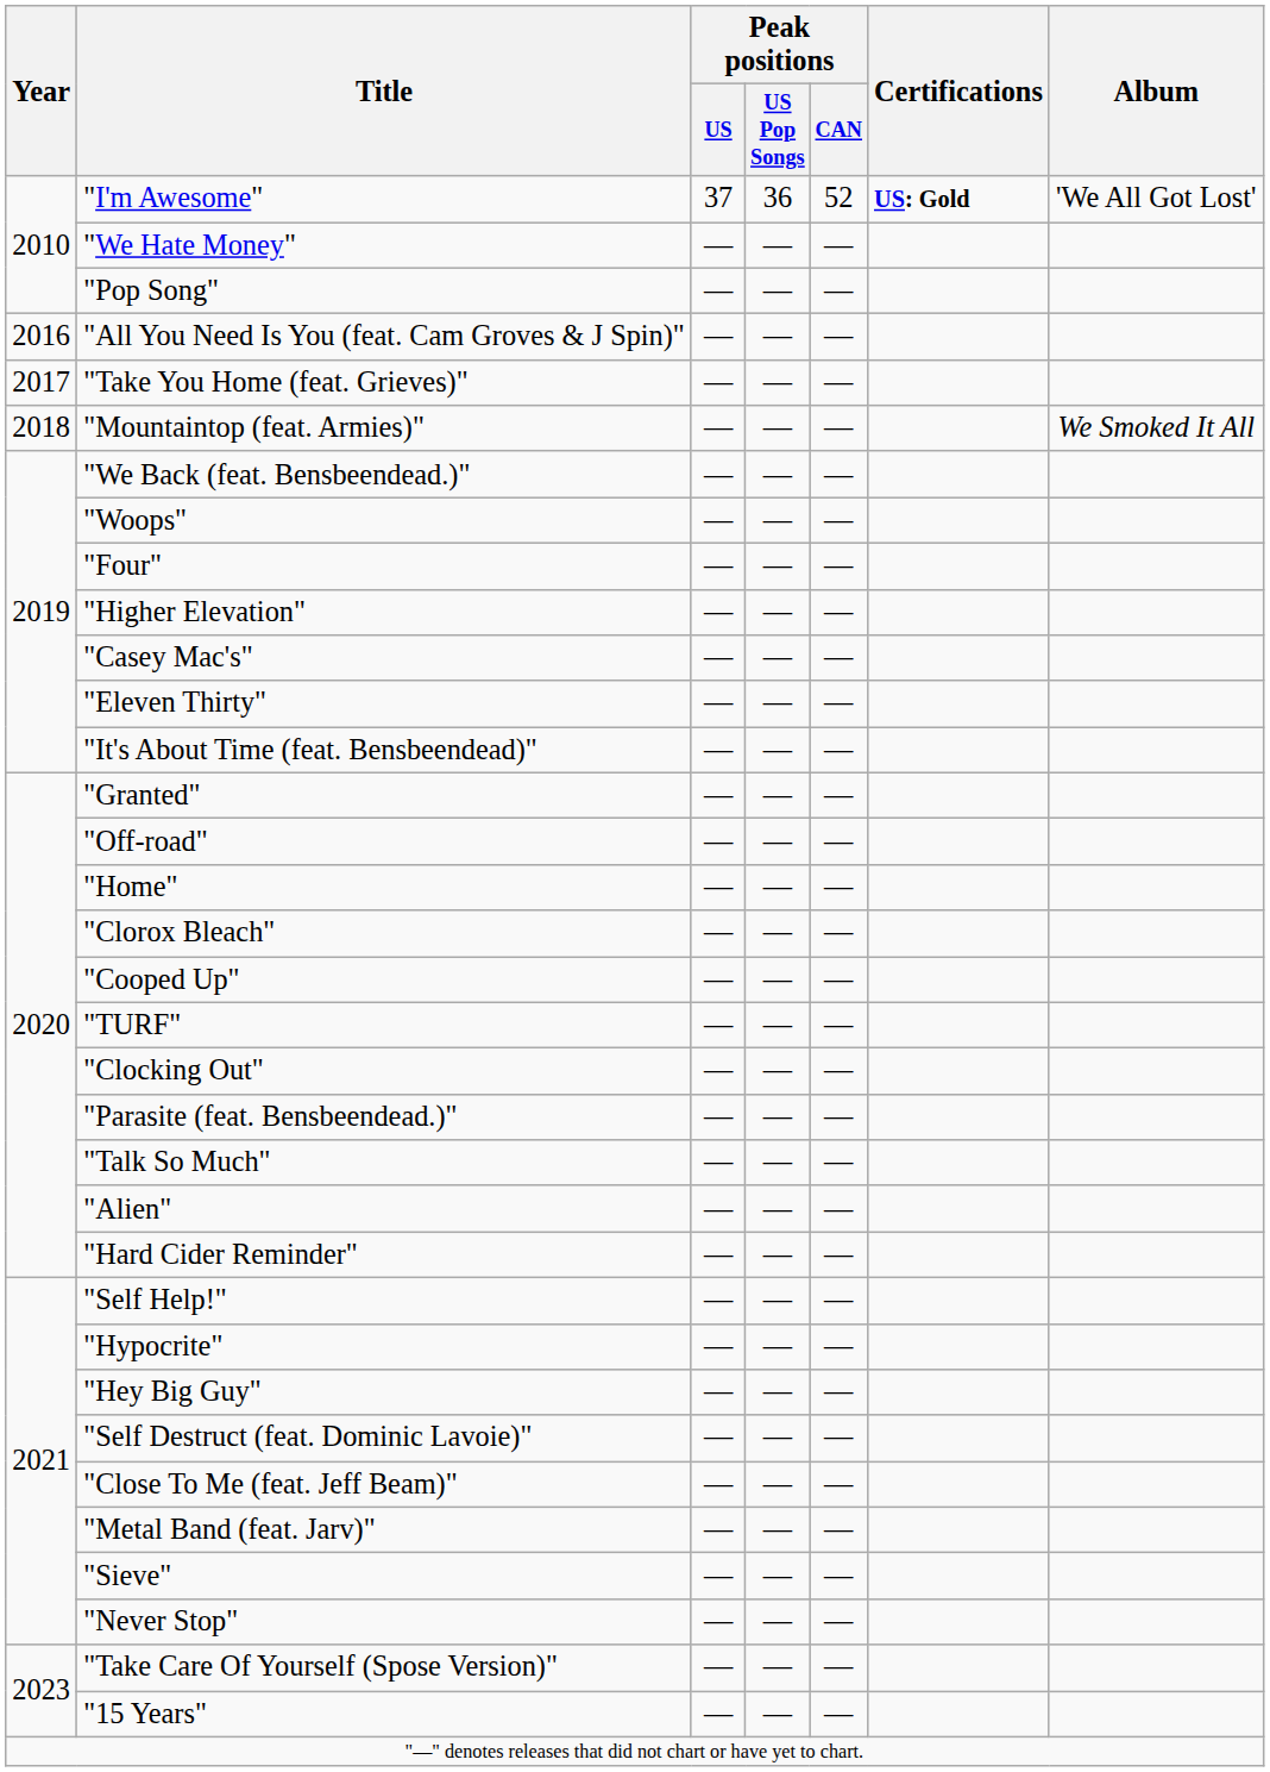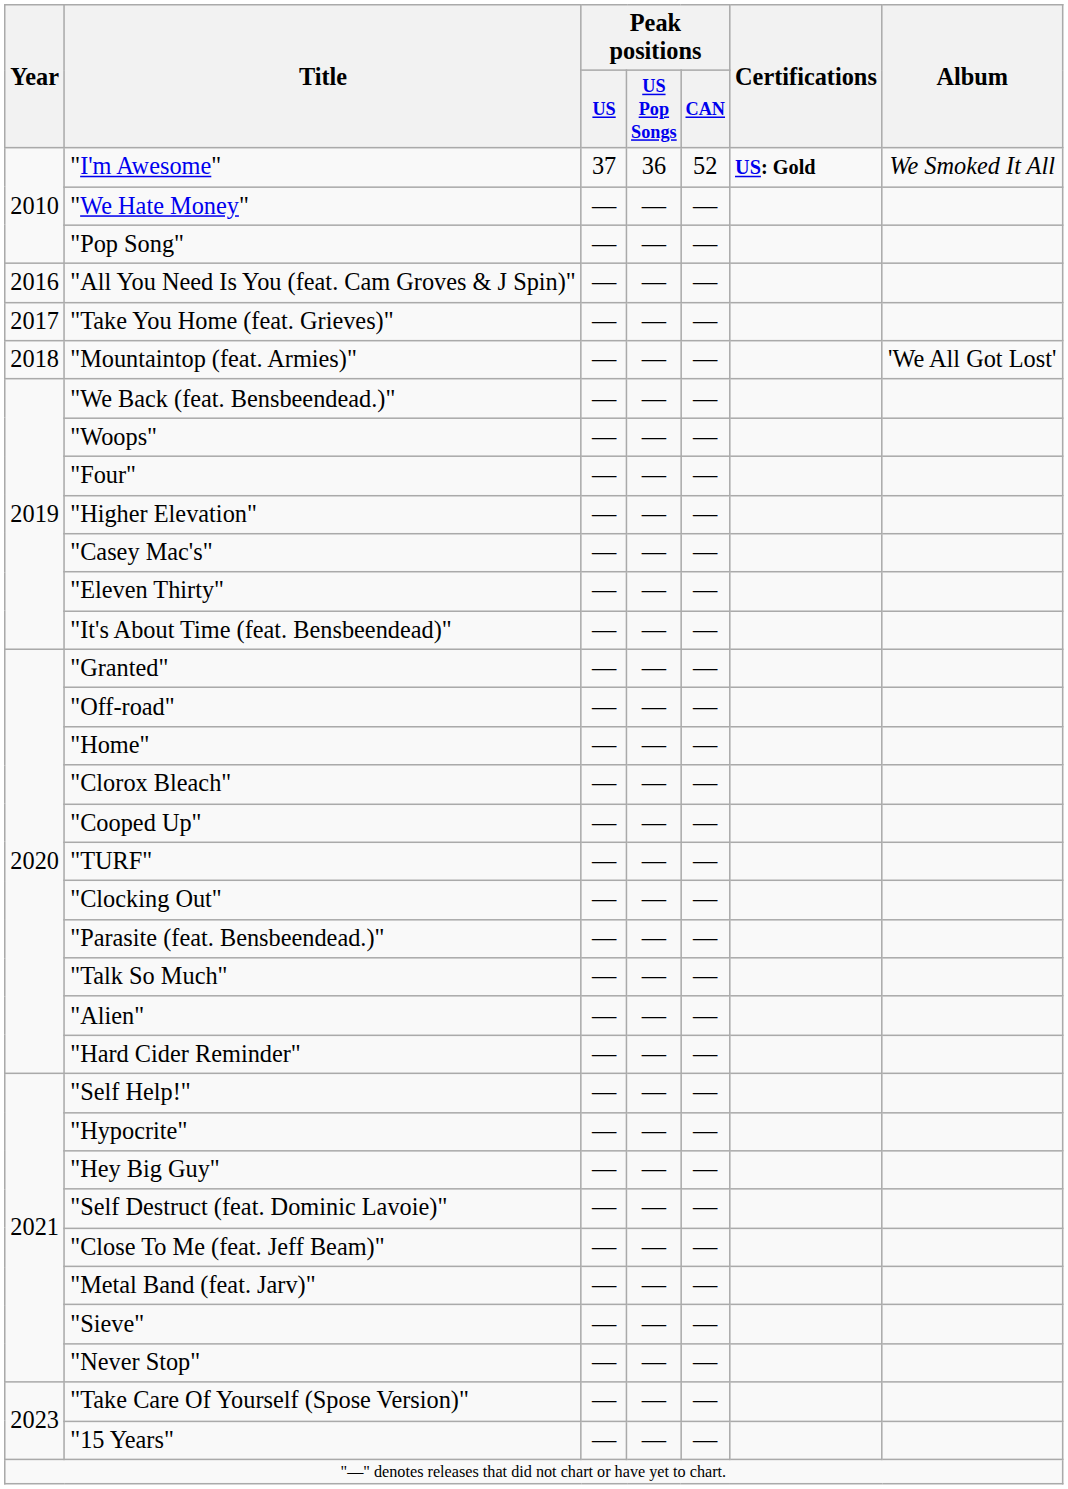 <table class="wikitable">
 <tr>
 <th rowspan="2">Year</th>
 <th rowspan="2">Title</th>
 <th colspan="3">Peak positions</th>
 <th rowspan="2">Certifications</th>
 <th rowspan="2">Album</th>
 </tr>
 <tr>
 <th style="width:2em;font-size:75%"><a href='#'>US</a></th>
 <th style="width:2em;font-size:75%"><a href='#'>US Pop Songs</a></th>
 <th style="width:2em;font-size:75%"><a href='#'>CAN</a></th>
 </tr>
 <tr>
 <td rowspan="3">2010</td>
 <td>"<a href='#'>I'm Awesome</a>"</td>
 <td style="text-align:center;">37</td>
 <td style="text-align:center;">36</td>
 <td style="text-align:center;">52</td>
 <td align="left"><strong><small><a href='#'>US</a>: Gold</small></strong></td>
-<td style="text-align:center;">'We All Got Lost'</td>
+<td style="text-align:center;"><em>We Smoked It All</em></td>
 </tr>
 <tr>
 <td>"<a href='#'>We Hate Money</a>"</td>
 <td style="text-align:center;">—</td>
 <td style="text-align:center;">—</td>
 <td style="text-align:center;">—</td>
 <td align="left"></td>
 <td style="text-align:center;"></td>
 </tr>
 <tr>
 <td>"Pop Song"</td>
 <td style="text-align:center;">—</td>
 <td style="text-align:center;">—</td>
 <td style="text-align:center;">—</td>
 <td align="left"></td>
 <td style="text-align:center;"></td>
 </tr>
 <tr>
 <td>2016</td>
 <td>"All You Need Is You (feat. Cam Groves & J Spin)"</td>
 <td style="text-align:center;">—</td>
 <td style="text-align:center;">—</td>
 <td style="text-align:center;">—</td>
 <td align="left"></td>
 <td style="text-align:center;"></td>
 </tr>
 <tr>
 <td>2017</td>
 <td>"Take You Home (feat. Grieves)"</td>
 <td style="text-align:center;">—</td>
 <td style="text-align:center;">—</td>
 <td style="text-align:center;">—</td>
 <td align="left"></td>
 <td style="text-align:center;"></td>
 </tr>
 <tr>
 <td>2018</td>
 <td>"Mountaintop (feat. Armies)"</td>
 <td style="text-align:center;">—</td>
 <td style="text-align:center;">—</td>
 <td style="text-align:center;">—</td>
 <td align="left"></td>
-<td style="text-align:center;"><em>We Smoked It All</em></td>
+<td style="text-align:center;">'We All Got Lost'</td>
 </tr>
 <tr>
 <td rowspan="7">2019</td>
 <td>"We Back (feat. Bensbeendead.)"</td>
 <td style="text-align:center;">—</td>
 <td style="text-align:center;">—</td>
 <td style="text-align:center;">—</td>
 <td align="left"></td>
 <td style="text-align:center;"></td>
 </tr>
 <tr>
 <td>"Woops"</td>
 <td style="text-align:center;">—</td>
 <td style="text-align:center;">—</td>
 <td style="text-align:center;">—</td>
 <td align="left"></td>
 <td style="text-align:center;"></td>
 </tr>
 <tr>
 <td>"Four"</td>
 <td style="text-align:center;">—</td>
 <td style="text-align:center;">—</td>
 <td style="text-align:center;">—</td>
 <td align="left"></td>
 <td style="text-align:center;"></td>
 </tr>
 <tr>
 <td>"Higher Elevation"</td>
 <td style="text-align:center;">—</td>
 <td style="text-align:center;">—</td>
 <td style="text-align:center;">—</td>
 <td align="left"></td>
 <td style="text-align:center;"></td>
 </tr>
 <tr>
 <td>"Casey Mac's"</td>
 <td style="text-align:center;">—</td>
 <td style="text-align:center;">—</td>
 <td style="text-align:center;">—</td>
 <td align="left"></td>
 <td style="text-align:center;"></td>
 </tr>
 <tr>
 <td>"Eleven Thirty"</td>
 <td style="text-align:center;">—</td>
 <td style="text-align:center;">—</td>
 <td style="text-align:center;">—</td>
 <td align="left"></td>
 <td style="text-align:center;"></td>
 </tr>
 <tr>
 <td>"It's About Time (feat. Bensbeendead)"</td>
 <td style="text-align:center;">—</td>
 <td style="text-align:center;">—</td>
 <td style="text-align:center;">—</td>
 <td align="left"></td>
 <td style="text-align:center;"></td>
 </tr>
 <tr>
 <td rowspan="11">2020</td>
 <td>"Granted"</td>
 <td style="text-align:center;">—</td>
 <td style="text-align:center;">—</td>
 <td style="text-align:center;">—</td>
 <td align="left"></td>
 <td style="text-align:center;"></td>
 </tr>
 <tr>
 <td>"Off-road"</td>
 <td style="text-align:center;">—</td>
 <td style="text-align:center;">—</td>
 <td style="text-align:center;">—</td>
 <td align="left"></td>
 <td style="text-align:center;"></td>
 </tr>
 <tr>
 <td>"Home"</td>
 <td style="text-align:center;">—</td>
 <td style="text-align:center;">—</td>
 <td style="text-align:center;">—</td>
 <td align="left"></td>
 <td style="text-align:center;"></td>
 </tr>
 <tr>
 <td>"Clorox Bleach"</td>
 <td style="text-align:center;">—</td>
 <td style="text-align:center;">—</td>
 <td style="text-align:center;">—</td>
 <td align="left"></td>
 <td style="text-align:center;"></td>
 </tr>
 <tr>
 <td>"Cooped Up"</td>
 <td style="text-align:center;">—</td>
 <td style="text-align:center;">—</td>
 <td style="text-align:center;">—</td>
 <td align="left"></td>
 <td style="text-align:center;"></td>
 </tr>
 <tr>
 <td>"TURF"</td>
 <td style="text-align:center;">—</td>
 <td style="text-align:center;">—</td>
 <td style="text-align:center;">—</td>
 <td align="left"></td>
 <td style="text-align:center;"></td>
 </tr>
 <tr>
 <td>"Clocking Out"</td>
 <td style="text-align:center;">—</td>
 <td style="text-align:center;">—</td>
 <td style="text-align:center;">—</td>
 <td align="left"></td>
 <td style="text-align:center;"></td>
 </tr>
 <tr>
 <td>"Parasite (feat. Bensbeendead.)"</td>
 <td style="text-align:center;">—</td>
 <td style="text-align:center;">—</td>
 <td style="text-align:center;">—</td>
 <td align="left"></td>
 <td style="text-align:center;"></td>
 </tr>
 <tr>
 <td>"Talk So Much"</td>
 <td style="text-align:center;">—</td>
 <td style="text-align:center;">—</td>
 <td style="text-align:center;">—</td>
 <td align="left"></td>
 <td style="text-align:center;"></td>
 </tr>
 <tr>
 <td>"Alien"</td>
 <td style="text-align:center;">—</td>
 <td style="text-align:center;">—</td>
 <td style="text-align:center;">—</td>
 <td align="left"></td>
 <td style="text-align:center;"></td>
 </tr>
 <tr>
 <td>"Hard Cider Reminder"</td>
 <td style="text-align:center;">—</td>
 <td style="text-align:center;">—</td>
 <td style="text-align:center;">—</td>
 <td align="left"></td>
 <td style="text-align:center;"></td>
 </tr>
 <tr>
 <td rowspan="8">2021</td>
 <td>"Self Help!"</td>
 <td style="text-align:center;">—</td>
 <td style="text-align:center;">—</td>
 <td style="text-align:center;">—</td>
 <td align="left"></td>
 <td style="text-align:center;"></td>
 </tr>
 <tr>
 <td>"Hypocrite"</td>
 <td style="text-align:center;">—</td>
 <td style="text-align:center;">—</td>
 <td style="text-align:center;">—</td>
 <td align="left"></td>
 <td style="text-align:center;"></td>
 </tr>
 <tr>
 <td>"Hey Big Guy"</td>
 <td style="text-align:center;">—</td>
 <td style="text-align:center;">—</td>
 <td style="text-align:center;">—</td>
 <td align="left"></td>
 <td style="text-align:center;"></td>
 </tr>
 <tr>
 <td>"Self Destruct (feat. Dominic Lavoie)"</td>
 <td style="text-align:center;">—</td>
 <td style="text-align:center;">—</td>
 <td style="text-align:center;">—</td>
 <td align="left"></td>
 <td style="text-align:center;"></td>
 </tr>
 <tr>
 <td>"Close To Me (feat. Jeff Beam)"</td>
 <td style="text-align:center;">—</td>
 <td style="text-align:center;">—</td>
 <td style="text-align:center;">—</td>
 <td align="left"></td>
 <td style="text-align:center;"></td>
 </tr>
 <tr>
 <td>"Metal Band (feat. Jarv)"</td>
 <td style="text-align:center;">—</td>
 <td style="text-align:center;">—</td>
 <td style="text-align:center;">—</td>
 <td align="left"></td>
 <td style="text-align:center;"></td>
 </tr>
 <tr>
 <td>"Sieve"</td>
 <td style="text-align:center;">—</td>
 <td style="text-align:center;">—</td>
 <td style="text-align:center;">—</td>
 <td align="left"></td>
 <td style="text-align:center;"></td>
 </tr>
 <tr>
 <td>"Never Stop"</td>
 <td style="text-align:center;">—</td>
 <td style="text-align:center;">—</td>
 <td style="text-align:center;">—</td>
 <td align="left"></td>
 <td style="text-align:center;"></td>
 </tr>
 <tr>
 <td rowspan="2">2023</td>
 <td>"Take Care Of Yourself (Spose Version)"</td>
 <td style="text-align:center;">—</td>
 <td style="text-align:center;">—</td>
 <td style="text-align:center;">—</td>
 <td align="left"></td>
 <td style="text-align:center;"></td>
 </tr>
 <tr>
 <td>"15 Years"</td>
 <td style="text-align:center;">—</td>
 <td style="text-align:center;">—</td>
 <td style="text-align:center;">—</td>
 <td align="left"></td>
 <td style="text-align:center;"></td>
 </tr>
 <tr>
 <td colspan="16" style="text-align:center; font-size:8pt;">"—" denotes releases that did not chart or have yet to chart.</td>
 </tr>
 </table>
